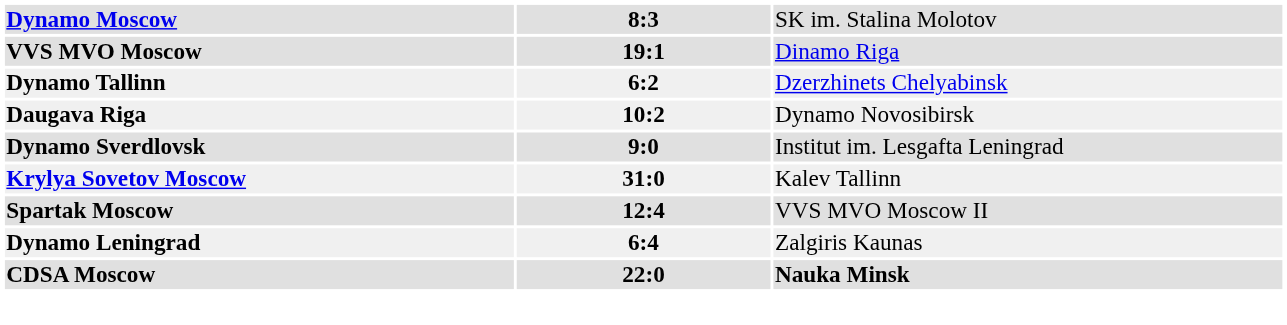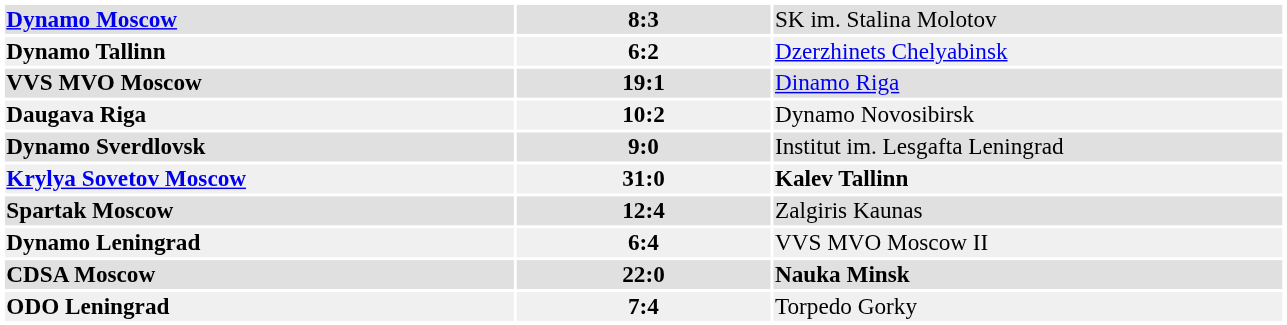 <table width="70%">
 <tr bgcolor="#e0e0e0">
 <td style="width:40%;"><strong><a href='#'>Dynamo Moscow</a></strong></td>
 <td style="width:20%;" align="center"><strong>8:3</strong></td>
 <td style="width:40%;">SK im. Stalina Molotov</td>
 </tr>
+<tr bgcolor="#f0f0f0">
+<td><strong>Dynamo Tallinn</strong></td>
+<td align="center"><strong>6:2</strong></td>
+<td><a href='#'>Dzerzhinets Chelyabinsk</a></td>
+</tr>
 <tr bgcolor="#e0e0e0">
 <td><strong>VVS MVO Moscow</strong></td>
 <td align="center"><strong>19:1</strong></td>
 <td><a href='#'>Dinamo Riga</a></td>
-</tr>
-<tr bgcolor="#f0f0f0">
-<td><strong>Dynamo Tallinn</strong></td>
-<td align="center"><strong>6:2</strong></td>
-<td><a href='#'>Dzerzhinets Chelyabinsk</a></td>
 </tr>
 <tr bgcolor="#f0f0f0">
 <td><strong>Daugava Riga</strong></td>
 <th><strong>10:2</strong></th>
 <td>Dynamo Novosibirsk</td>
 </tr>
 <tr bgcolor="#e0e0e0">
 <td><strong>Dynamo Sverdlovsk</strong></td>
 <td align="center"><strong>9:0</strong></td>
 <td>Institut im. Lesgafta Leningrad</td>
 </tr>
 <tr bgcolor="#f0f0f0">
 <td><strong><a href='#'>Krylya Sovetov Moscow</a></strong></td>
 <td align="center"><strong>31:0</strong></td>
-<td>Kalev Tallinn</td>
+<td><strong>Kalev Tallinn</strong></td>
 </tr>
 <tr bgcolor="#e0e0e0">
 <td><strong>Spartak Moscow</strong></td>
 <td align="center"><strong>12:4</strong></td>
-<td>VVS MVO Moscow II</td>
+<td>Zalgiris Kaunas</td>
 </tr>
 <tr bgcolor="#f0f0f0">
 <td><strong>Dynamo Leningrad</strong></td>
 <th><strong>6:4</strong></th>
-<td>Zalgiris Kaunas</td>
+<td>VVS MVO Moscow II</td>
 </tr>
 <tr bgcolor="#e0e0e0">
 <td><strong>CDSA Moscow</strong></td>
 <td align="center"><strong>22:0</strong></td>
 <td><strong>Nauka Minsk</strong></td>
 </tr>
+<tr bgcolor="#f0f0f0">
+<td><strong>ODO Leningrad</strong></td>
+<th><strong>7:4</strong></th>
+<td>Torpedo Gorky</td>
+</tr>
 </table>
